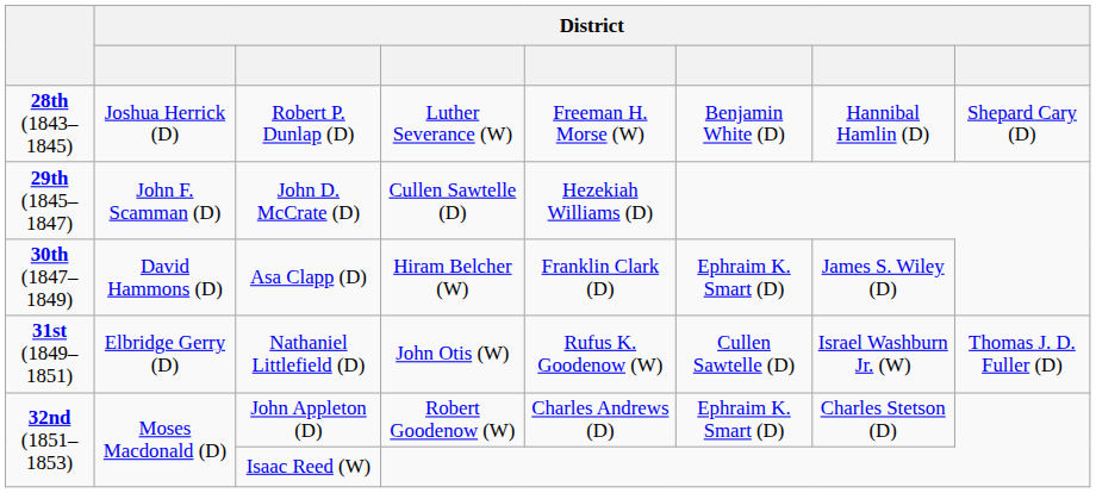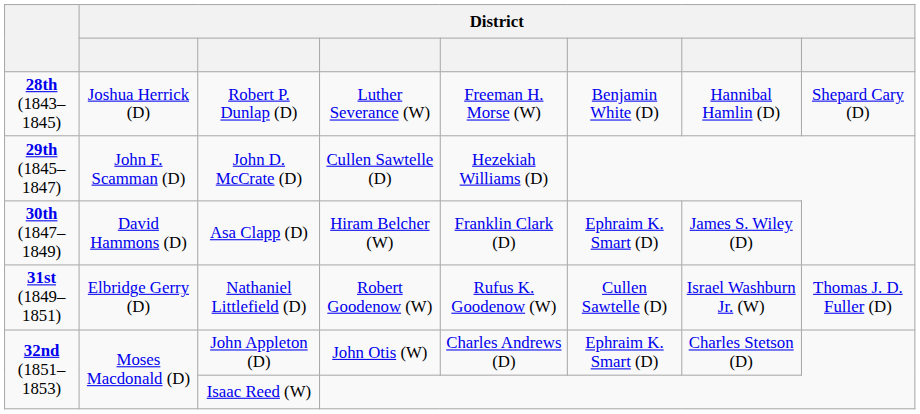 <table class=wikitable style="text-align:center">
 <tr style="height:2em">
 <th rowspan=2></th>
 <th colspan=7>District</th>
 </tr>
 <tr style="height:2em">
 <th></th>
 <th></th>
 <th></th>
 <th></th>
 <th></th>
 <th></th>
 <th></th>
 </tr>
 <tr style="height:2em">
 <td><strong><a href='#'>28th</a></strong><br>(1843–1845)</td>
 <td><a href='#'>Joshua Herrick</a> (D)</td>
 <td><a href='#'>Robert P. Dunlap</a> (D)</td>
 <td><a href='#'>Luther Severance</a> (W)</td>
 <td><a href='#'>Freeman H. Morse</a> (W)</td>
 <td><a href='#'>Benjamin White</a> (D)</td>
 <td><a href='#'>Hannibal Hamlin</a> (D)</td>
 <td><a href='#'>Shepard Cary</a> (D)</td>
 </tr>
 <tr style="height:2em">
 <td><strong><a href='#'>29th</a></strong><br>(1845–1847)</td>
 <td><a href='#'>John F. Scamman</a> (D)</td>
 <td><a href='#'>John D. McCrate</a> (D)</td>
 <td><a href='#'>Cullen Sawtelle</a> (D)</td>
 <td><a href='#'>Hezekiah Williams</a> (D)</td>
 </tr>
 <tr style="height:2em">
 <td><strong><a href='#'>30th</a></strong><br>(1847–1849)</td>
 <td><a href='#'>David Hammons</a> (D)</td>
 <td><a href='#'>Asa Clapp</a> (D)</td>
 <td><a href='#'>Hiram Belcher</a> (W)</td>
 <td><a href='#'>Franklin Clark</a> (D)</td>
 <td><a href='#'>Ephraim K. Smart</a> (D)</td>
 <td><a href='#'>James S. Wiley</a> (D)</td>
 </tr>
 <tr style="height:2em">
 <td><strong><a href='#'>31st</a></strong><br>(1849–1851)</td>
 <td><a href='#'>Elbridge Gerry</a> (D)</td>
 <td><a href='#'>Nathaniel Littlefield</a> (D)</td>
-<td><a href='#'>John Otis</a> (W)</td>
+<td><a href='#'>Robert Goodenow</a> (W)</td>
 <td><a href='#'>Rufus K. Goodenow</a> (W)</td>
 <td><a href='#'>Cullen Sawtelle</a> (D)</td>
 <td><a href='#'>Israel Washburn Jr.</a> (W)</td>
 <td><a href='#'>Thomas J. D. Fuller</a> (D)</td>
 </tr>
 <tr style="height:2em">
 <td rowspan=2><strong><a href='#'>32nd</a></strong><br>(1851–1853)</td>
 <td rowspan="2" ><a href='#'>Moses Macdonald</a> (D)</td>
 <td><a href='#'>John Appleton</a> (D)</td>
-<td><a href='#'>Robert Goodenow</a> (W)</td>
+<td><a href='#'>John Otis</a> (W)</td>
 <td><a href='#'>Charles Andrews</a> (D)</td>
 <td><a href='#'>Ephraim K. Smart</a> (D)</td>
 <td><a href='#'>Charles Stetson</a> (D)</td>
 </tr>
 <tr style="height:2em">
 <td><a href='#'>Isaac Reed</a> (W)</td>
 </tr>
 </table>
